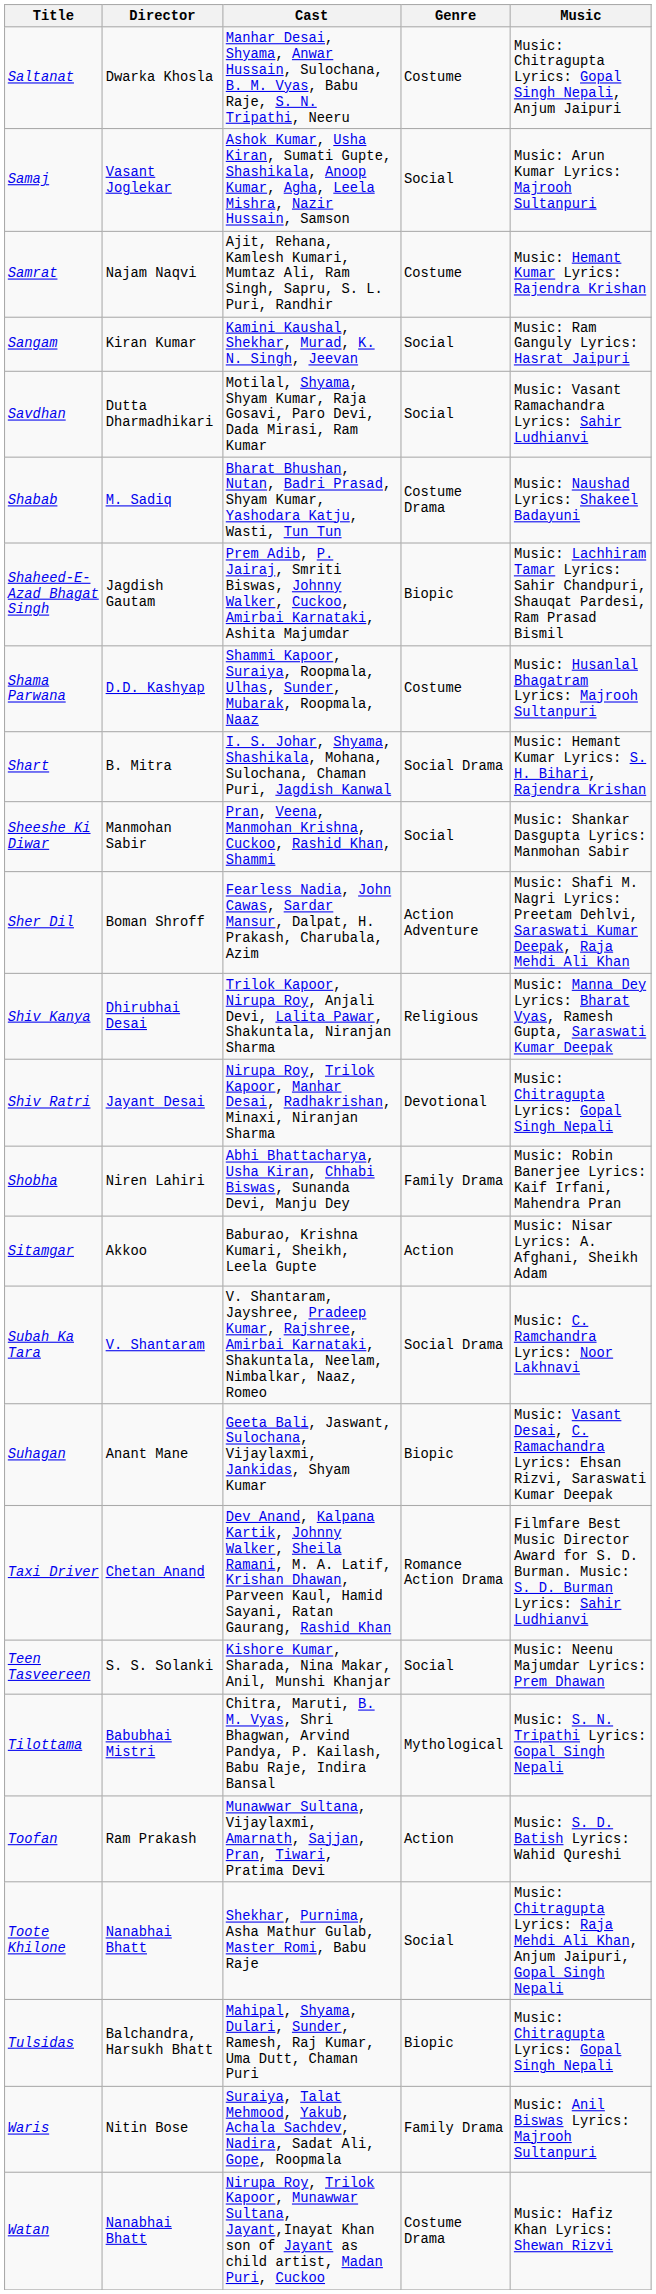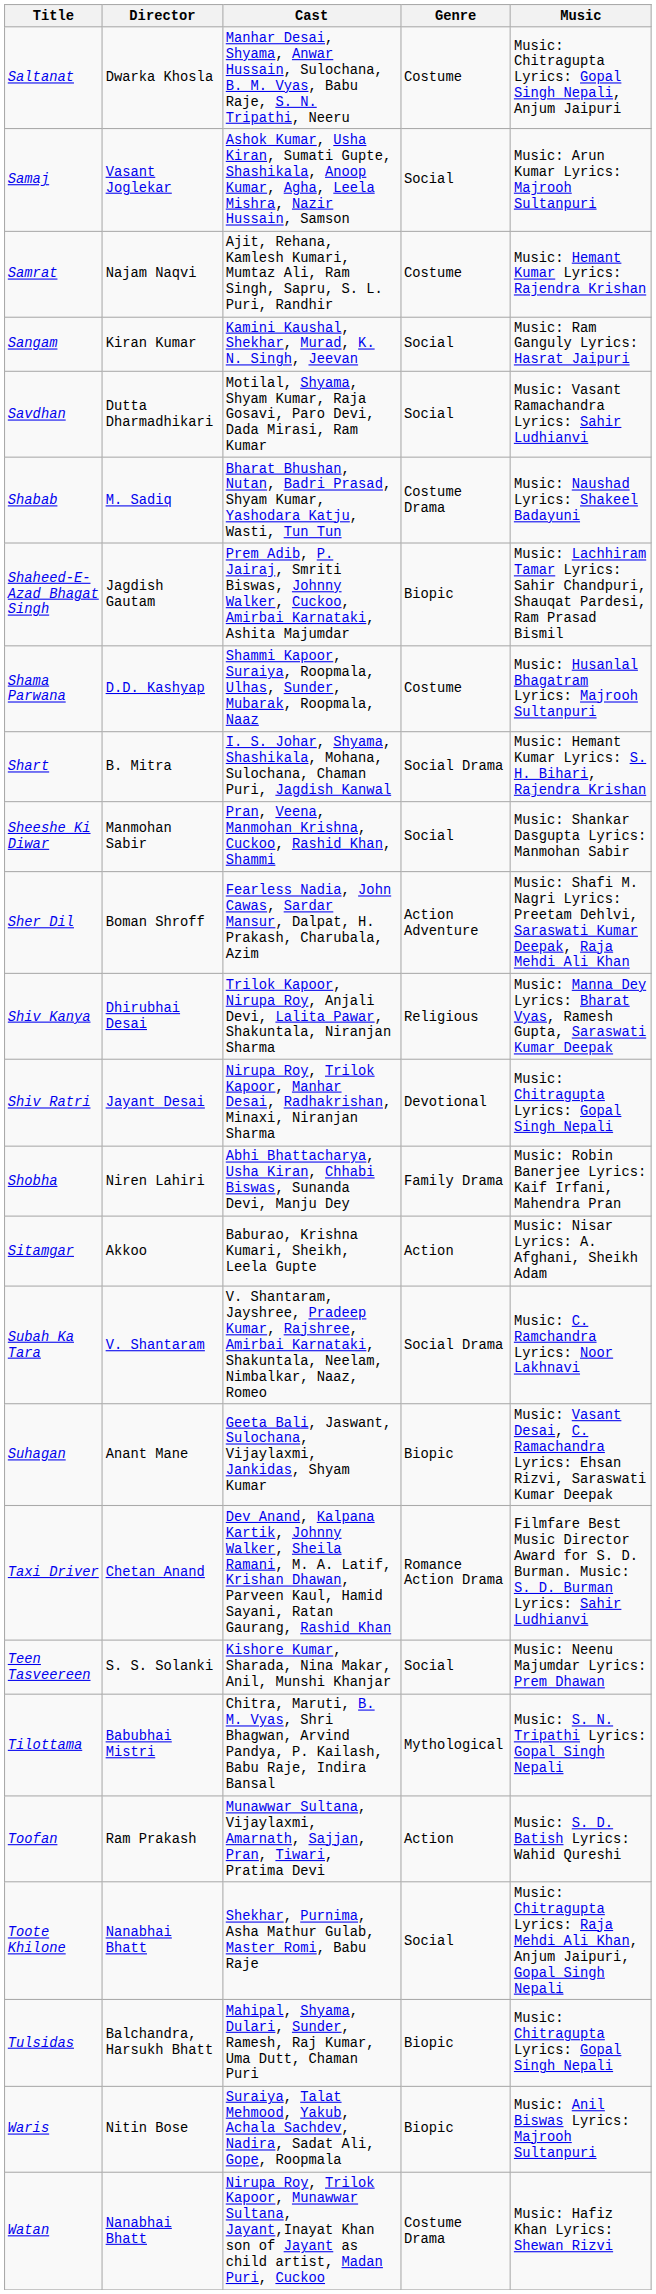 <table class="wikitable">
 <tr>
 <th>Title</th>
 <th>Director</th>
 <th>Cast</th>
 <th>Genre</th>
 <th>Music</th>
 </tr>
 <tr>
 <td><em><a href='#'>Saltanat</a></em></td>
 <td>Dwarka Khosla</td>
 <td><a href='#'>Manhar Desai</a>, <a href='#'>Shyama</a>, <a href='#'>Anwar Hussain</a>, Sulochana, <a href='#'>B. M. Vyas</a>, Babu Raje, <a href='#'>S. N. Tripathi</a>, Neeru</td>
 <td>Costume</td>
 <td>Music: Chitragupta Lyrics: <a href='#'>Gopal Singh Nepali</a>, Anjum Jaipuri</td>
 </tr>
 <tr>
 <td><em><a href='#'>Samaj</a></em></td>
 <td><a href='#'>Vasant Joglekar</a></td>
 <td><a href='#'>Ashok Kumar</a>, <a href='#'>Usha Kiran</a>, Sumati Gupte, <a href='#'>Shashikala</a>, <a href='#'>Anoop Kumar</a>, <a href='#'>Agha</a>, <a href='#'>Leela Mishra</a>, <a href='#'>Nazir Hussain</a>, Samson</td>
 <td>Social</td>
 <td>Music: Arun Kumar Lyrics: <a href='#'>Majrooh Sultanpuri</a></td>
 </tr>
 <tr>
 <td><em><a href='#'>Samrat</a></em></td>
 <td>Najam Naqvi</td>
 <td>Ajit, Rehana, Kamlesh Kumari, Mumtaz Ali, Ram Singh, Sapru, S. L. Puri, Randhir</td>
 <td>Costume</td>
 <td>Music: <a href='#'>Hemant Kumar</a> Lyrics: <a href='#'>Rajendra Krishan</a></td>
 </tr>
 <tr>
 <td><em><a href='#'>Sangam</a></em></td>
 <td>Kiran Kumar</td>
 <td><a href='#'>Kamini Kaushal</a>, <a href='#'>Shekhar</a>, <a href='#'>Murad</a>, <a href='#'>K. N. Singh</a>, <a href='#'>Jeevan</a></td>
 <td>Social</td>
 <td>Music: Ram Ganguly Lyrics: <a href='#'>Hasrat Jaipuri</a></td>
 </tr>
 <tr>
 <td><em><a href='#'>Savdhan</a></em></td>
 <td>Dutta Dharmadhikari</td>
 <td>Motilal, <a href='#'>Shyama</a>, Shyam Kumar, Raja Gosavi, Paro Devi, Dada Mirasi, Ram Kumar</td>
 <td>Social</td>
 <td>Music: Vasant Ramachandra Lyrics: <a href='#'>Sahir Ludhianvi</a></td>
 </tr>
 <tr>
 <td><em><a href='#'>Shabab</a></em></td>
 <td><a href='#'>M. Sadiq</a></td>
 <td><a href='#'>Bharat Bhushan</a>, <a href='#'>Nutan</a>, <a href='#'>Badri Prasad</a>, Shyam Kumar, <a href='#'>Yashodara Katju</a>, Wasti, <a href='#'>Tun Tun</a></td>
 <td>Costume Drama</td>
 <td>Music: <a href='#'>Naushad</a> Lyrics: <a href='#'>Shakeel Badayuni</a></td>
 </tr>
 <tr>
 <td><em><a href='#'>Shaheed-E-Azad Bhagat Singh</a></em></td>
 <td>Jagdish Gautam</td>
 <td><a href='#'>Prem Adib</a>, <a href='#'>P. Jairaj</a>, Smriti Biswas, <a href='#'>Johnny Walker</a>, <a href='#'>Cuckoo</a>, <a href='#'>Amirbai Karnataki</a>, Ashita Majumdar</td>
 <td>Biopic</td>
 <td>Music: <a href='#'>Lachhiram Tamar</a> Lyrics: Sahir Chandpuri, Shauqat Pardesi, Ram Prasad Bismil</td>
 </tr>
 <tr>
 <td><em><a href='#'>Shama Parwana</a></em></td>
 <td><a href='#'>D.D. Kashyap</a></td>
 <td><a href='#'>Shammi Kapoor</a>, <a href='#'>Suraiya</a>, Roopmala, <a href='#'>Ulhas</a>, <a href='#'>Sunder</a>, <a href='#'>Mubarak</a>, Roopmala, <a href='#'>Naaz</a></td>
 <td>Costume</td>
 <td>Music: <a href='#'>Husanlal Bhagatram</a> Lyrics: <a href='#'>Majrooh Sultanpuri</a></td>
 </tr>
 <tr>
 <td><em><a href='#'>Shart</a></em></td>
 <td>B. Mitra</td>
 <td><a href='#'>I. S. Johar</a>, <a href='#'>Shyama</a>, <a href='#'>Shashikala</a>, Mohana, Sulochana, Chaman Puri, <a href='#'>Jagdish Kanwal</a></td>
 <td>Social Drama</td>
 <td>Music: Hemant Kumar Lyrics: <a href='#'>S. H. Bihari</a>, <a href='#'>Rajendra Krishan</a></td>
 </tr>
 <tr>
 <td><em><a href='#'>Sheeshe Ki Diwar</a></em></td>
 <td>Manmohan Sabir</td>
 <td><a href='#'>Pran</a>, <a href='#'>Veena</a>, <a href='#'>Manmohan Krishna</a>, <a href='#'>Cuckoo</a>, <a href='#'>Rashid Khan</a>, <a href='#'>Shammi</a></td>
 <td>Social</td>
 <td>Music: Shankar Dasgupta Lyrics: Manmohan Sabir</td>
 </tr>
 <tr>
 <td><em><a href='#'>Sher Dil</a></em></td>
 <td>Boman Shroff</td>
 <td><a href='#'>Fearless Nadia</a>, <a href='#'>John Cawas</a>, <a href='#'>Sardar Mansur</a>, Dalpat, H. Prakash, Charubala, Azim</td>
 <td>Action Adventure</td>
 <td>Music: Shafi M. Nagri Lyrics: Preetam Dehlvi, <a href='#'>Saraswati Kumar Deepak</a>, <a href='#'>Raja Mehdi Ali Khan</a></td>
 </tr>
 <tr>
 <td><em><a href='#'>Shiv Kanya</a></em></td>
 <td><a href='#'>Dhirubhai Desai</a></td>
 <td><a href='#'>Trilok Kapoor</a>, <a href='#'>Nirupa Roy</a>, Anjali Devi, <a href='#'>Lalita Pawar</a>, Shakuntala, Niranjan Sharma</td>
 <td>Religious</td>
 <td>Music: <a href='#'>Manna Dey</a> Lyrics: <a href='#'>Bharat Vyas</a>, Ramesh Gupta, <a href='#'>Saraswati Kumar Deepak</a></td>
 </tr>
 <tr>
 <td><em><a href='#'>Shiv Ratri</a></em></td>
 <td><a href='#'>Jayant Desai</a></td>
 <td><a href='#'>Nirupa Roy</a>, <a href='#'>Trilok Kapoor</a>, <a href='#'>Manhar Desai</a>, <a href='#'>Radhakrishan</a>, Minaxi, Niranjan Sharma</td>
 <td>Devotional</td>
 <td>Music: <a href='#'>Chitragupta</a> Lyrics: <a href='#'>Gopal Singh Nepali</a></td>
 </tr>
 <tr>
 <td><em><a href='#'>Shobha</a></em></td>
 <td>Niren Lahiri</td>
 <td><a href='#'>Abhi Bhattacharya</a>, <a href='#'>Usha Kiran</a>, <a href='#'>Chhabi Biswas</a>, Sunanda Devi, Manju Dey</td>
 <td>Family Drama</td>
 <td>Music: Robin Banerjee Lyrics: Kaif Irfani, Mahendra Pran</td>
 </tr>
 <tr>
 <td><em><a href='#'>Sitamgar</a></em></td>
 <td>Akkoo</td>
 <td>Baburao, Krishna Kumari, Sheikh, Leela Gupte</td>
 <td>Action</td>
 <td>Music: Nisar Lyrics: A. Afghani, Sheikh Adam</td>
 </tr>
 <tr>
 <td><em><a href='#'>Subah Ka Tara</a></em></td>
 <td><a href='#'>V. Shantaram</a></td>
 <td>V. Shantaram, Jayshree, <a href='#'>Pradeep Kumar</a>, <a href='#'>Rajshree</a>, <a href='#'>Amirbai Karnataki</a>, Shakuntala, Neelam, Nimbalkar, Naaz, Romeo</td>
 <td>Social Drama</td>
 <td>Music: <a href='#'>C. Ramchandra</a> Lyrics: <a href='#'>Noor Lakhnavi</a></td>
 </tr>
 <tr>
 <td><em><a href='#'>Suhagan</a></em></td>
 <td>Anant Mane</td>
 <td><a href='#'>Geeta Bali</a>, Jaswant, <a href='#'>Sulochana</a>, Vijaylaxmi, <a href='#'>Jankidas</a>, Shyam Kumar</td>
 <td>Biopic</td>
 <td>Music: <a href='#'>Vasant Desai</a>, <a href='#'>C. Ramachandra</a> Lyrics: Ehsan Rizvi, Saraswati Kumar Deepak</td>
 </tr>
 <tr>
 <td><em><a href='#'>Taxi Driver</a></em></td>
 <td><a href='#'>Chetan Anand</a></td>
 <td><a href='#'>Dev Anand</a>, <a href='#'>Kalpana Kartik</a>, <a href='#'>Johnny Walker</a>, <a href='#'>Sheila Ramani</a>, M. A. Latif, <a href='#'>Krishan Dhawan</a>, Parveen Kaul, Hamid Sayani, Ratan Gaurang, <a href='#'>Rashid Khan</a></td>
 <td>Romance Action Drama</td>
 <td>Filmfare Best Music Director Award for S. D. Burman. Music: <a href='#'>S. D. Burman</a> Lyrics: <a href='#'>Sahir Ludhianvi</a></td>
 </tr>
 <tr>
 <td><em><a href='#'>Teen Tasveereen</a></em></td>
 <td>S. S. Solanki</td>
 <td><a href='#'>Kishore Kumar</a>, Sharada, Nina Makar, Anil, Munshi Khanjar</td>
 <td>Social</td>
 <td>Music: Neenu Majumdar Lyrics: <a href='#'>Prem Dhawan</a></td>
 </tr>
 <tr>
 <td><em><a href='#'>Tilottama</a></em></td>
 <td><a href='#'>Babubhai Mistri</a></td>
 <td>Chitra, Maruti, <a href='#'>B. M. Vyas</a>, Shri Bhagwan, Arvind Pandya, P. Kailash, Babu Raje, Indira Bansal</td>
 <td>Mythological</td>
 <td>Music: <a href='#'>S. N. Tripathi</a> Lyrics: <a href='#'>Gopal Singh Nepali</a></td>
 </tr>
 <tr>
 <td><em><a href='#'>Toofan</a></em></td>
 <td>Ram Prakash</td>
 <td><a href='#'>Munawwar Sultana</a>, Vijaylaxmi, <a href='#'>Amarnath</a>, <a href='#'>Sajjan</a>, <a href='#'>Pran</a>, <a href='#'>Tiwari</a>, Pratima Devi</td>
 <td>Action</td>
 <td>Music: <a href='#'>S. D. Batish</a> Lyrics: Wahid Qureshi</td>
 </tr>
 <tr>
 <td><em><a href='#'>Toote Khilone</a></em></td>
 <td><a href='#'>Nanabhai Bhatt</a></td>
 <td><a href='#'>Shekhar</a>, <a href='#'>Purnima</a>, Asha Mathur Gulab, <a href='#'>Master Romi</a>, Babu Raje</td>
 <td>Social</td>
 <td>Music: <a href='#'>Chitragupta</a> Lyrics: <a href='#'>Raja Mehdi Ali Khan</a>, Anjum Jaipuri, <a href='#'>Gopal Singh Nepali</a></td>
 </tr>
 <tr>
 <td><em><a href='#'>Tulsidas</a></em></td>
 <td>Balchandra, Harsukh Bhatt</td>
 <td><a href='#'>Mahipal</a>, <a href='#'>Shyama</a>, <a href='#'>Dulari</a>, <a href='#'>Sunder</a>, Ramesh, Raj Kumar, Uma Dutt, Chaman Puri</td>
 <td>Biopic</td>
 <td>Music: <a href='#'>Chitragupta</a> Lyrics: <a href='#'>Gopal Singh Nepali</a></td>
 </tr>
 <tr>
 <td><em><a href='#'>Waris</a></em></td>
 <td>Nitin Bose</td>
 <td><a href='#'>Suraiya</a>, <a href='#'>Talat Mehmood</a>, <a href='#'>Yakub</a>, <a href='#'>Achala Sachdev</a>, <a href='#'>Nadira</a>, Sadat Ali, <a href='#'>Gope</a>, Roopmala</td>
-<td>Family Drama</td>
+<td>Biopic</td>
 <td>Music: <a href='#'>Anil Biswas</a> Lyrics: <a href='#'>Majrooh Sultanpuri</a></td>
 </tr>
 <tr>
 <td><em><a href='#'>Watan</a></em></td>
 <td><a href='#'>Nanabhai Bhatt</a></td>
 <td><a href='#'>Nirupa Roy</a>, <a href='#'>Trilok Kapoor</a>, <a href='#'>Munawwar Sultana</a>, <a href='#'>Jayant</a>,Inayat Khan son of <a href='#'>Jayant</a> as child artist, <a href='#'>Madan Puri</a>, <a href='#'>Cuckoo</a></td>
 <td>Costume Drama</td>
 <td>Music: Hafiz Khan Lyrics: <a href='#'>Shewan Rizvi</a></td>
 </tr>
 </table>
